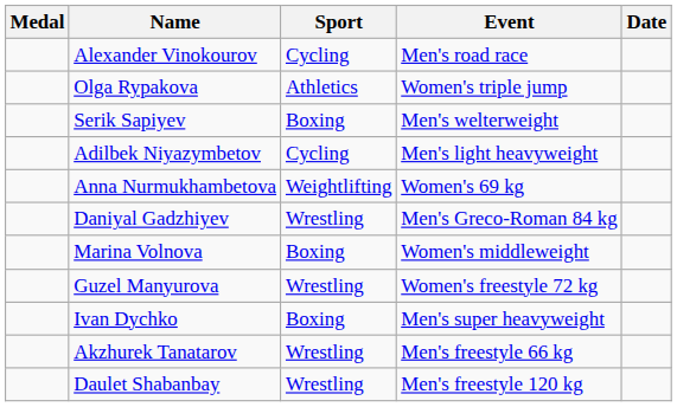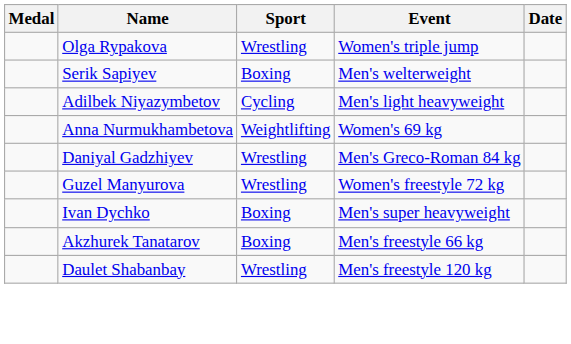 <table class="wikitable sortable" style="font-size: 95%;">
 <tr>
 <th>Medal</th>
 <th>Name</th>
 <th>Sport</th>
 <th>Event</th>
 <th>Date</th>
 </tr>
 <tr>
 <td></td>
-<td><a href='#'>Alexander Vinokourov</a></td>
-<td><a href='#'>Cycling</a></td>
-<td><a href='#'>Men's road race</a></td>
-<td></td>
-</tr>
-<tr>
-<td></td>
 <td><a href='#'>Olga Rypakova</a></td>
-<td><a href='#'>Athletics</a></td>
+<td><a href='#'>Wrestling</a></td>
 <td><a href='#'>Women's triple jump</a></td>
 <td></td>
 </tr>
 <tr>
 <td></td>
 <td><a href='#'>Serik Sapiyev</a></td>
 <td><a href='#'>Boxing</a></td>
 <td><a href='#'>Men's welterweight</a></td>
 <td></td>
 </tr>
 <tr>
 <td></td>
 <td><a href='#'>Adilbek Niyazymbetov</a></td>
 <td><a href='#'>Cycling</a></td>
 <td><a href='#'>Men's light heavyweight</a></td>
 <td></td>
 </tr>
 <tr>
 <td></td>
 <td><a href='#'>Anna Nurmukhambetova</a></td>
 <td><a href='#'>Weightlifting</a></td>
 <td><a href='#'>Women's 69 kg</a></td>
 <td></td>
 </tr>
 <tr>
 <td></td>
 <td><a href='#'>Daniyal Gadzhiyev</a></td>
 <td><a href='#'>Wrestling</a></td>
 <td><a href='#'>Men's Greco-Roman 84 kg</a></td>
 <td></td>
 </tr>
 <tr>
 <td></td>
-<td><a href='#'>Marina Volnova</a></td>
-<td><a href='#'>Boxing</a></td>
-<td><a href='#'>Women's middleweight</a></td>
-<td></td>
-</tr>
-<tr>
-<td></td>
 <td><a href='#'>Guzel Manyurova</a></td>
 <td><a href='#'>Wrestling</a></td>
 <td><a href='#'>Women's freestyle 72 kg</a></td>
 <td></td>
 </tr>
 <tr>
 <td></td>
 <td><a href='#'>Ivan Dychko</a></td>
 <td><a href='#'>Boxing</a></td>
 <td><a href='#'>Men's super heavyweight</a></td>
 <td></td>
 </tr>
 <tr>
 <td></td>
 <td><a href='#'>Akzhurek Tanatarov</a></td>
-<td><a href='#'>Wrestling</a></td>
+<td><a href='#'>Boxing</a></td>
 <td><a href='#'>Men's freestyle 66 kg</a></td>
 <td></td>
 </tr>
 <tr>
 <td></td>
 <td><a href='#'>Daulet Shabanbay</a></td>
 <td><a href='#'>Wrestling</a></td>
 <td><a href='#'>Men's freestyle 120 kg</a></td>
 <td></td>
 </tr>
 </table>
